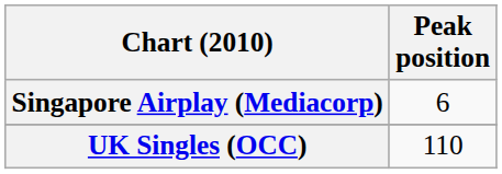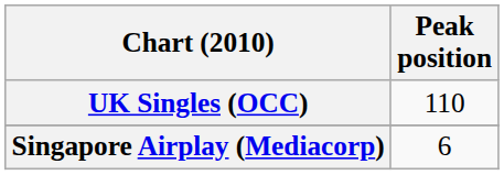 <table class="wikitable plainrowheaders sortable" style="text-align:center">
 <tr>
 <th>Chart (2010)</th>
 <th>Peak<br>position</th>
 </tr>
 <tr>
-<th scope="row">Singapore <a href='#'>Airplay</a> (<a href='#'>Mediacorp</a>)</th>
-<td>6</td>
+<th scope="row"><a href='#'>UK Singles</a> (<a href='#'>OCC</a>)</th>
+<td>110</td>
 </tr>
 <tr>
 </tr>
 <tr>
-<th scope="row"><a href='#'>UK Singles</a> (<a href='#'>OCC</a>)</th>
-<td>110</td>
+<th scope="row">Singapore <a href='#'>Airplay</a> (<a href='#'>Mediacorp</a>)</th>
+<td>6</td>
 </tr>
 </table>
